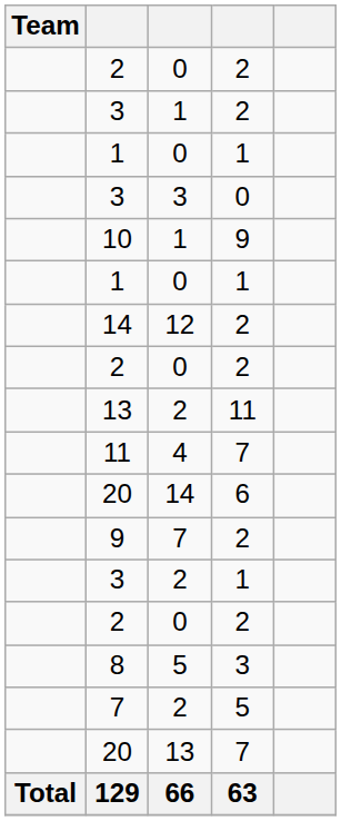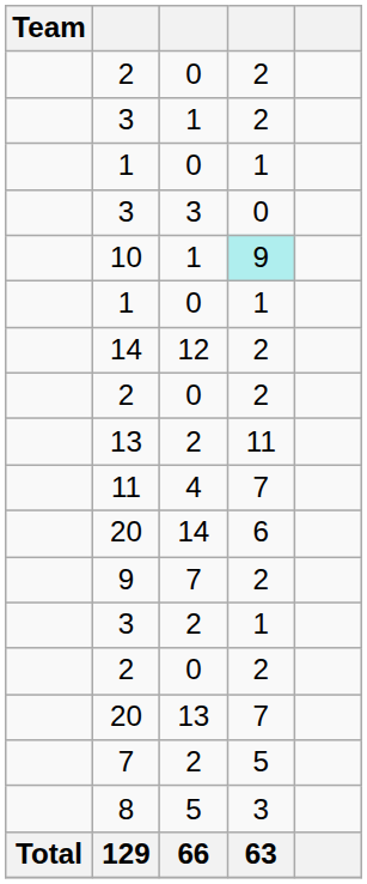 <table class="wikitable sortable" style="text-align:center">
 <tr>
 <th>Team</th>
 <th width=30></th>
 <th width=30></th>
 <th width=30></th>
 <th width=30></th>
 </tr>
 <tr>
 <td align=left></td>
 <td>2</td>
 <td>0</td>
 <td>2</td>
 <td><strong></strong></td>
 </tr>
 <tr>
 <td align=left></td>
 <td>3</td>
 <td>1</td>
 <td>2</td>
 <td><strong></strong></td>
 </tr>
 <tr>
 <td align=left></td>
 <td>1</td>
 <td>0</td>
 <td>1</td>
 <td><strong></strong></td>
 </tr>
 <tr>
 <td align=left></td>
 <td>3</td>
 <td>3</td>
 <td>0</td>
 <td><strong></strong></td>
 </tr>
 <tr>
 <td align=left></td>
 <td>10</td>
 <td>1</td>
-<td>9</td>
+<td style="background: paleturquoise;">9</td>
 <td><strong></strong></td>
 </tr>
 <tr>
 <td align=left></td>
 <td>1</td>
 <td>0</td>
 <td>1</td>
 <td><strong></strong></td>
 </tr>
 <tr>
 <td align=left></td>
 <td>14</td>
 <td>12</td>
 <td>2</td>
 <td><strong></strong></td>
 </tr>
 <tr>
 <td align=left></td>
 <td>2</td>
 <td>0</td>
 <td>2</td>
 <td><strong></strong></td>
 </tr>
 <tr>
 <td align=left></td>
 <td>13</td>
 <td>2</td>
 <td>11</td>
 <td><strong></strong></td>
 </tr>
 <tr>
 <td align=left></td>
 <td>11</td>
 <td>4</td>
 <td>7</td>
 <td><strong></strong></td>
 </tr>
 <tr>
 <td align=left></td>
 <td>20</td>
 <td>14</td>
 <td>6</td>
 <td><strong></strong></td>
 </tr>
 <tr>
 <td align=left></td>
 <td>9</td>
 <td>7</td>
 <td>2</td>
 <td><strong></strong></td>
 </tr>
 <tr>
 <td align=left></td>
 <td>3</td>
 <td>2</td>
 <td>1</td>
 <td><strong></strong></td>
 </tr>
 <tr>
 <td align=left></td>
 <td>2</td>
 <td>0</td>
 <td>2</td>
 <td><strong></strong></td>
 </tr>
 <tr>
 <td align=left></td>
-<td>8</td>
-<td>5</td>
-<td>3</td>
+<td>20</td>
+<td>13</td>
+<td>7</td>
 <td><strong></strong></td>
 </tr>
 <tr>
 <td align=left></td>
 <td>7</td>
 <td>2</td>
 <td>5</td>
 <td><strong></strong></td>
 </tr>
 <tr>
 <td align=left></td>
-<td>20</td>
-<td>13</td>
-<td>7</td>
+<td>8</td>
+<td>5</td>
+<td>3</td>
 <td><strong></strong></td>
 </tr>
 <tr>
 <th>Total</th>
 <th>129</th>
 <th>66</th>
 <th>63</th>
 <th></th>
 </tr>
 <tr>
 </tr>
 </table>
